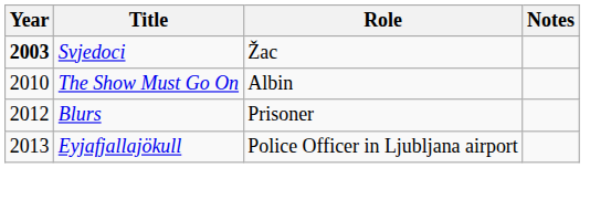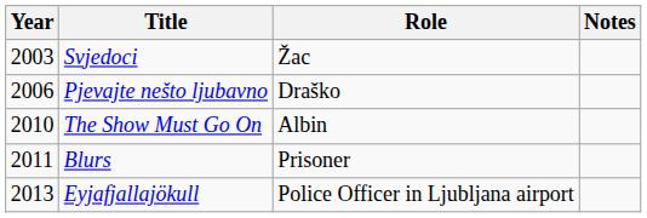 <table class="wikitable sortable">
 <tr>
 <th>Year</th>
 <th>Title</th>
 <th>Role</th>
 <th class="unsortable">Notes</th>
 </tr>
 <tr>
-<td><strong>2003</strong></td>
+<td>2003</td>
 <td><em><a href='#'>Svjedoci</a></em></td>
 <td>Žac</td>
+<td></td>
+</tr>
+<tr>
+<td>2006</td>
+<td><em><a href='#'>Pjevajte nešto ljubavno</a></em></td>
+<td>Draško</td>
 <td></td>
 </tr>
 <tr>
 <td>2010</td>
 <td><em><a href='#'>The Show Must Go On</a></em></td>
 <td>Albin</td>
 <td></td>
 </tr>
 <tr>
-<td>2012</td>
+<td>2011</td>
 <td><em><a href='#'>Blurs</a></em></td>
 <td>Prisoner</td>
 <td></td>
 </tr>
 <tr>
 <td>2013</td>
 <td><em><a href='#'>Eyjafjallajökull</a></em></td>
 <td>Police Officer in Ljubljana airport</td>
 <td></td>
 </tr>
 </table>
